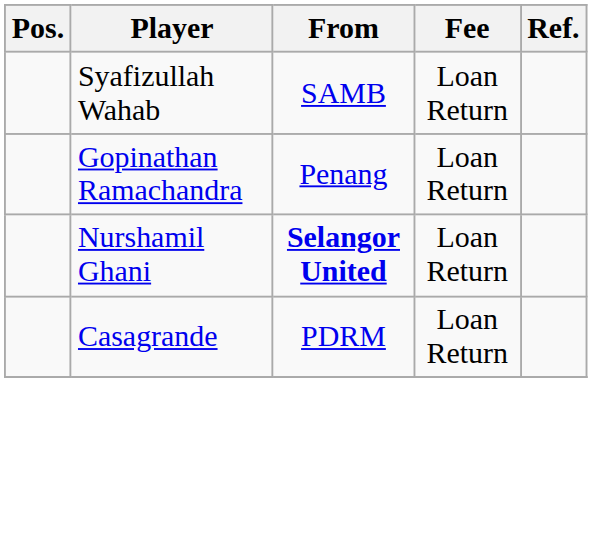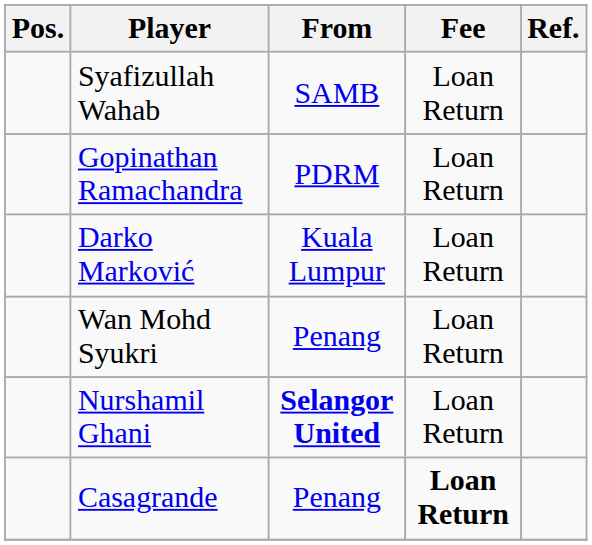 <table class="wikitable" style="text-align:center; font-size:100%; width:50%">
 <tr>
 <th>Pos.</th>
 <th>Player</th>
 <th>From</th>
 <th>Fee</th>
 <th>Ref.</th>
 </tr>
 <tr>
 <td></td>
 <td align=left> Syafizullah Wahab</td>
 <td> <a href='#'>SAMB</a></td>
 <td>Loan Return</td>
 <td></td>
 </tr>
 <tr>
 <td></td>
 <td align=left> <a href='#'>Gopinathan Ramachandra</a></td>
+<td> <a href='#'>PDRM</a></td>
+<td>Loan Return</td>
+<td></td>
+</tr>
+<tr>
+<td></td>
+<td align=left> <a href='#'>Darko Marković</a></td>
+<td> <a href='#'>Kuala Lumpur</a></td>
+<td>Loan Return</td>
+<td></td>
+</tr>
+<tr>
+<td></td>
+<td align=left> Wan Mohd Syukri</td>
 <td> <a href='#'>Penang</a></td>
 <td>Loan Return</td>
 <td></td>
 </tr>
 <tr>
 <td></td>
 <td align=left> <a href='#'>Nurshamil Ghani</a></td>
 <td><strong> <a href='#'>Selangor United</a></strong></td>
 <td>Loan Return</td>
 <td></td>
 </tr>
 <tr>
 <td></td>
 <td align=left> <a href='#'>Casagrande</a></td>
-<td> <a href='#'>PDRM</a></td>
-<td>Loan Return</td>
+<td> <a href='#'>Penang</a></td>
+<td><strong>Loan Return</strong></td>
 <td></td>
 </tr>
 <tr>
 </tr>
 </table>
